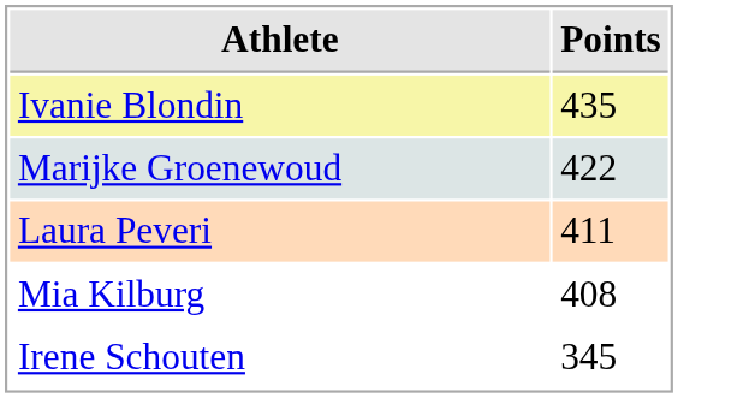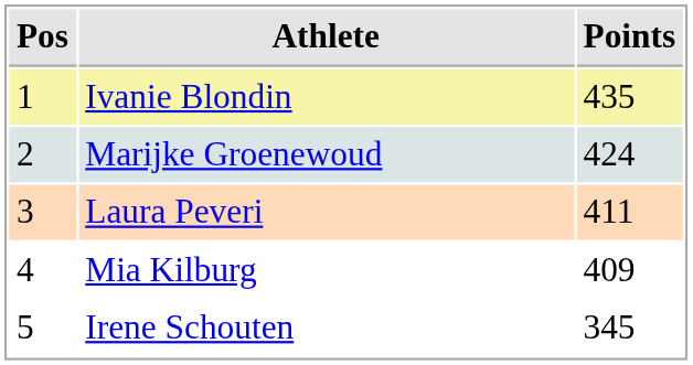 <table cellspacing="1" cellpadding="3" style="border:1px solid #aaa; font-size:90%;">
 <tr style="background:#e4e4e4;">
+<th style="border-bottom:1px solid #aaa; width:10px;">Pos</th>
 <th style="border-bottom:1px solid #aaa; width:200px;">Athlete</th>
 <th style="border-bottom:1px solid #aaa; width:20px;">Points</th>
 </tr>
 <tr style="background:#f7f6a8;">
+<td>1</td>
 <td> <a href='#'>Ivanie Blondin</a></td>
 <td>435</td>
 </tr>
 <tr style="background:#dce5e5;">
+<td>2</td>
 <td> <a href='#'>Marijke Groenewoud</a></td>
-<td>422</td>
+<td>424</td>
 </tr>
 <tr style="background:#ffdab9;">
+<td>3</td>
 <td> <a href='#'>Laura Peveri</a></td>
 <td>411</td>
 </tr>
 <tr>
+<td>4</td>
 <td> <a href='#'>Mia Kilburg</a></td>
-<td>408</td>
+<td>409</td>
 </tr>
 <tr>
+<td>5</td>
 <td> <a href='#'>Irene Schouten</a></td>
 <td>345</td>
 </tr>
 </table>
